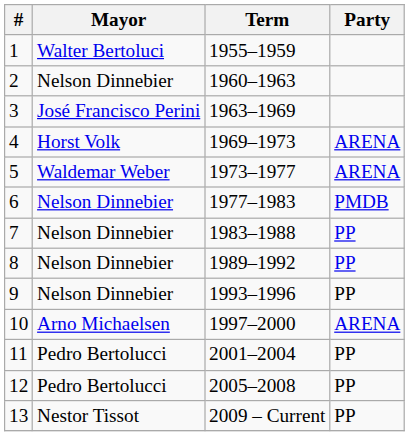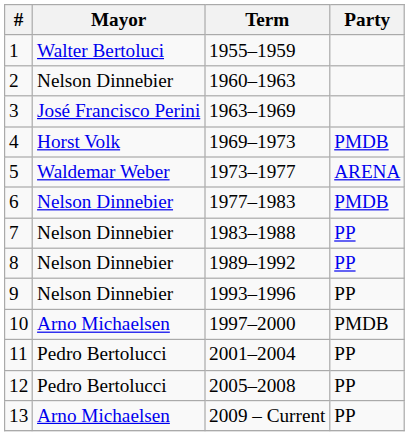 <table class="wikitable">
 <tr>
 <th>#</th>
 <th>Mayor</th>
 <th>Term</th>
 <th>Party</th>
 </tr>
 <tr>
 <td>1</td>
 <td><a href='#'>Walter Bertoluci</a></td>
 <td>1955–1959</td>
 <td></td>
 </tr>
 <tr>
 <td>2</td>
 <td>Nelson Dinnebier</td>
 <td>1960–1963</td>
 <td></td>
 </tr>
 <tr>
 <td>3</td>
 <td><a href='#'>José Francisco Perini</a></td>
 <td>1963–1969</td>
 <td></td>
 </tr>
 <tr>
 <td>4</td>
 <td><a href='#'>Horst Volk</a></td>
 <td>1969–1973</td>
-<td><a href='#'>ARENA</a></td>
+<td><a href='#'>PMDB</a></td>
 </tr>
 <tr>
 <td>5</td>
 <td><a href='#'>Waldemar Weber</a></td>
 <td>1973–1977</td>
 <td><a href='#'>ARENA</a></td>
 </tr>
 <tr>
 <td>6</td>
 <td><a href='#'>Nelson Dinnebier</a></td>
 <td>1977–1983</td>
 <td><a href='#'>PMDB</a></td>
 </tr>
 <tr>
 <td>7</td>
 <td>Nelson Dinnebier</td>
 <td>1983–1988</td>
 <td><a href='#'>PP</a></td>
 </tr>
 <tr>
 <td>8</td>
 <td>Nelson Dinnebier</td>
 <td>1989–1992</td>
 <td><a href='#'>PP</a></td>
 </tr>
 <tr>
 <td>9</td>
 <td>Nelson Dinnebier</td>
 <td>1993–1996</td>
 <td>PP</td>
 </tr>
 <tr>
 <td>10</td>
 <td><a href='#'>Arno Michaelsen</a></td>
 <td>1997–2000</td>
-<td><a href='#'>ARENA</a></td>
+<td>PMDB</td>
 </tr>
 <tr>
 <td>11</td>
 <td>Pedro Bertolucci</td>
 <td>2001–2004</td>
 <td>PP</td>
 </tr>
 <tr>
 <td>12</td>
 <td>Pedro Bertolucci</td>
 <td>2005–2008</td>
 <td>PP</td>
 </tr>
 <tr>
 <td>13</td>
-<td>Nestor Tissot</td>
+<td><a href='#'>Arno Michaelsen</a></td>
 <td>2009 – Current</td>
 <td>PP</td>
 </tr>
 <tr>
 </tr>
 </table>
